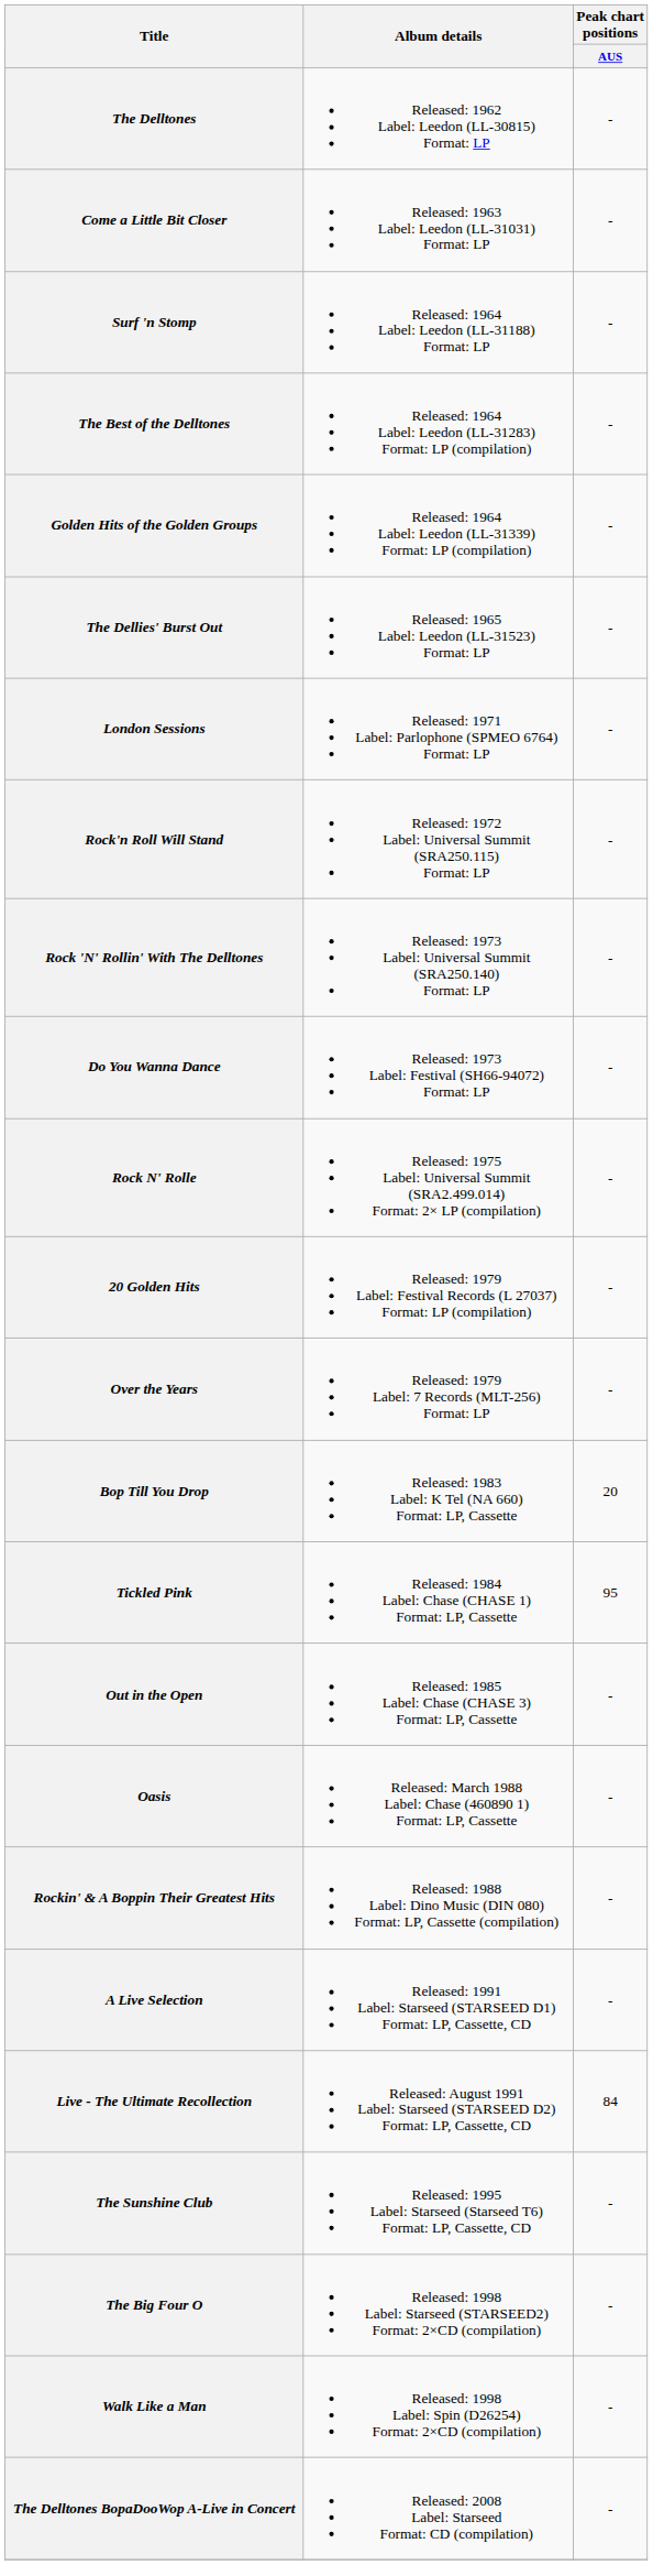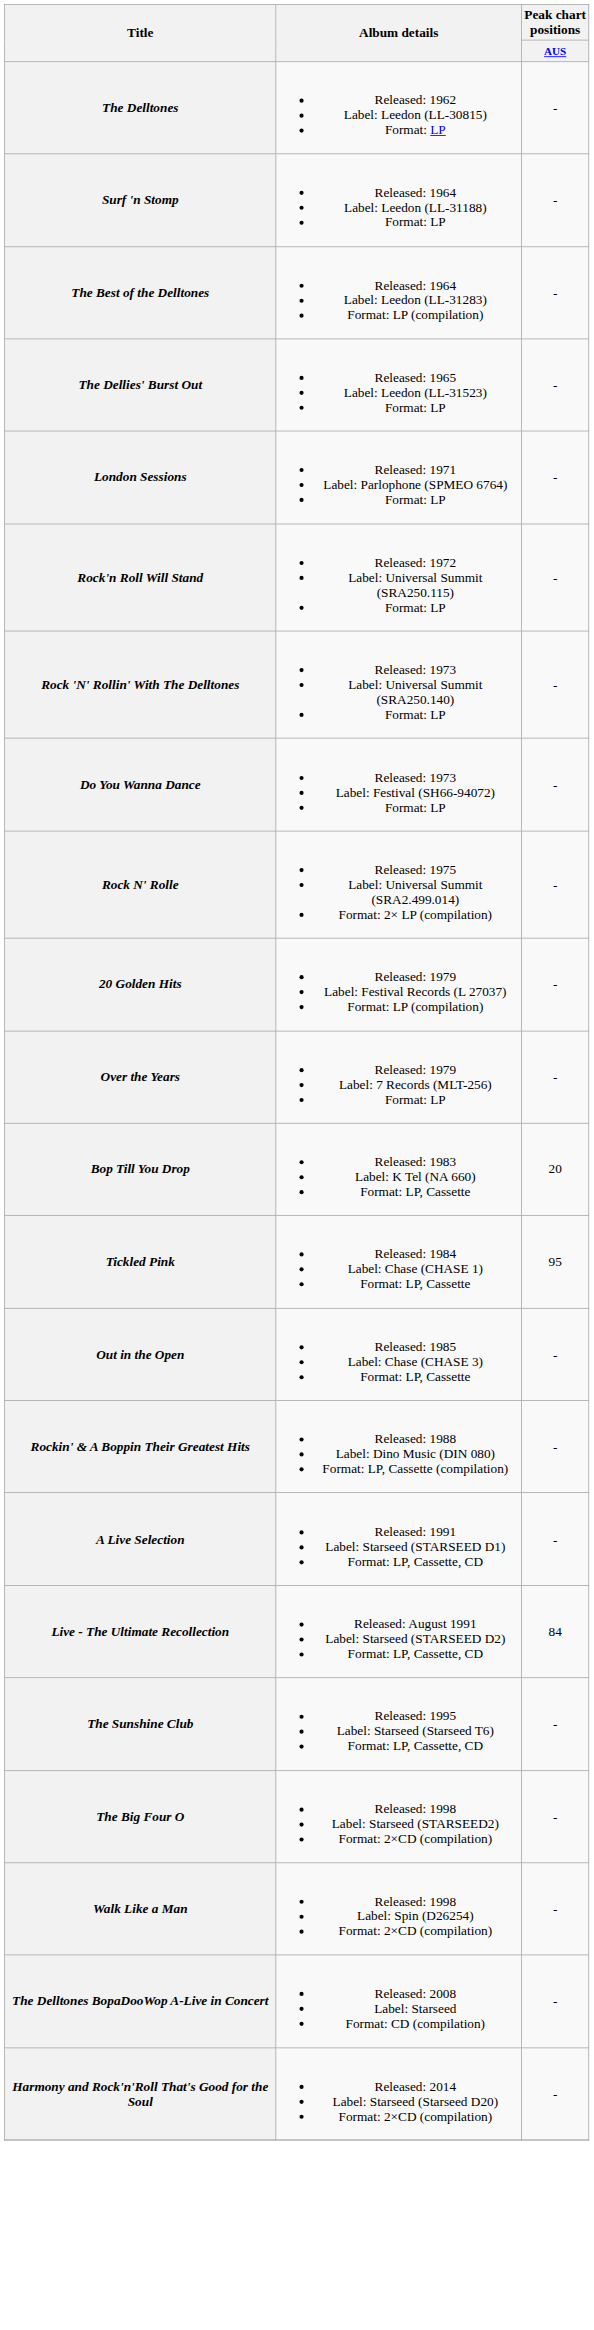 <table class="wikitable plainrowheaders" style="text-align:center;" border="1">
 <tr>
 <th scope="col" rowspan="2" style="width:20em;">Title</th>
 <th scope="col" rowspan="2" style="width:18em;">Album details</th>
 <th scope="col" colspan="1">Peak chart<br>positions</th>
 </tr>
 <tr>
 <th scope="col" style="text-align:center;"><small><a href='#'>AUS</a><br></small></th>
 </tr>
 <tr>
 <th scope="row"><em>The Delltones</em></th>
 <td><br><ul><li>Released: 1962</li><li>Label: Leedon (LL-30815)</li><li>Format: <a href='#'>LP</a></li></ul></td>
 <td align="center">-</td>
 </tr>
 <tr>
-<th scope="row"><em>Come a Little Bit Closer</em></th>
-<td><br><ul><li>Released: 1963</li><li>Label: Leedon (LL-31031)</li><li>Format: LP</li></ul></td>
-<td align="center">-</td>
-</tr>
-<tr>
 <th scope="row"><em>Surf 'n Stomp</em></th>
 <td><br><ul><li>Released: 1964</li><li>Label: Leedon (LL-31188)</li><li>Format: LP</li></ul></td>
 <td align="center">-</td>
 </tr>
 <tr>
 <th scope="row"><em>The Best of the Delltones</em></th>
 <td><br><ul><li>Released: 1964</li><li>Label: Leedon (LL-31283)</li><li>Format: LP (compilation)</li></ul></td>
-<td align="center">-</td>
-</tr>
-<tr>
-<th scope="row"><em>Golden Hits of the Golden Groups</em></th>
-<td><br><ul><li>Released: 1964</li><li>Label: Leedon (LL-31339)</li><li>Format: LP (compilation)</li></ul></td>
 <td align="center">-</td>
 </tr>
 <tr>
 <th scope="row"><em>The Dellies' Burst Out</em></th>
 <td><br><ul><li>Released: 1965</li><li>Label: Leedon (LL-31523)</li><li>Format: LP</li></ul></td>
 <td align="center">-</td>
 </tr>
 <tr>
 <th scope="row"><em>London Sessions</em></th>
 <td><br><ul><li>Released: 1971</li><li>Label: Parlophone (SPMEO 6764)</li><li>Format: LP</li></ul></td>
 <td align="center">-</td>
 </tr>
 <tr>
 <th scope="row"><em>Rock'n Roll Will Stand</em></th>
 <td><br><ul><li>Released: 1972</li><li>Label: Universal Summit (SRA250.115)</li><li>Format: LP</li></ul></td>
 <td align="center">-</td>
 </tr>
 <tr>
 <th scope="row"><em>Rock 'N' Rollin' With The Delltones</em></th>
 <td><br><ul><li>Released: 1973</li><li>Label: Universal Summit (SRA250.140)</li><li>Format: LP</li></ul></td>
 <td align="center">-</td>
 </tr>
 <tr>
 <th scope="row"><em>Do You Wanna Dance</em></th>
 <td><br><ul><li>Released: 1973</li><li>Label: Festival (SH66-94072)</li><li>Format: LP</li></ul></td>
 <td align="center">-</td>
 </tr>
 <tr>
 <th scope="row"><em>Rock N' Rolle</em></th>
 <td><br><ul><li>Released: 1975</li><li>Label: Universal Summit (SRA2.499.014)</li><li>Format: 2× LP (compilation)</li></ul></td>
 <td align="center">-</td>
 </tr>
 <tr>
 <th scope="row"><em>20 Golden Hits</em></th>
 <td><br><ul><li>Released: 1979</li><li>Label: Festival Records (L 27037)</li><li>Format: LP (compilation)</li></ul></td>
 <td align="center">-</td>
 </tr>
 <tr>
 <th scope="row"><em>Over the Years</em></th>
 <td><br><ul><li>Released: 1979</li><li>Label: 7 Records (MLT-256)</li><li>Format: LP</li></ul></td>
 <td align="center">-</td>
 </tr>
 <tr>
 <th scope="row"><em>Bop Till You Drop</em></th>
 <td><br><ul><li>Released: 1983</li><li>Label: K Tel (NA 660)</li><li>Format: LP, Cassette</li></ul></td>
 <td align="center">20</td>
 </tr>
 <tr>
 <th scope="row"><em>Tickled Pink</em></th>
 <td><br><ul><li>Released: 1984</li><li>Label: Chase (CHASE 1)</li><li>Format: LP, Cassette</li></ul></td>
 <td align="center">95</td>
 </tr>
 <tr>
 <th scope="row"><em>Out in the Open</em></th>
 <td><br><ul><li>Released: 1985</li><li>Label: Chase (CHASE 3)</li><li>Format: LP, Cassette</li></ul></td>
 <td align="center">-</td>
 </tr>
 <tr>
-<th scope="row"><em>Oasis</em></th>
-<td><br><ul><li>Released: March 1988</li><li>Label: Chase (460890 1)</li><li>Format: LP, Cassette</li></ul></td>
-<td align="center">-</td>
-</tr>
-<tr>
 <th scope="row"><em>Rockin' & A Boppin Their Greatest Hits</em></th>
 <td><br><ul><li>Released: 1988</li><li>Label: Dino Music (DIN 080)</li><li>Format: LP, Cassette (compilation)</li></ul></td>
 <td align="center">-</td>
 </tr>
 <tr>
 <th scope="row"><em>A Live Selection</em></th>
 <td><br><ul><li>Released: 1991</li><li>Label: Starseed (STARSEED D1)</li><li>Format: LP, Cassette, CD</li></ul></td>
 <td align="center">-</td>
 </tr>
 <tr>
 <th scope="row"><em>Live - The Ultimate Recollection</em></th>
 <td><br><ul><li>Released: August 1991</li><li>Label: Starseed (STARSEED D2)</li><li>Format: LP, Cassette, CD</li></ul></td>
 <td align="center">84</td>
 </tr>
 <tr>
 <th scope="row"><em>The Sunshine Club</em></th>
 <td><br><ul><li>Released: 1995</li><li>Label: Starseed (Starseed T6)</li><li>Format: LP, Cassette, CD</li></ul></td>
 <td align="center">-</td>
 </tr>
 <tr>
 <th scope="row"><em>The Big Four O</em></th>
 <td><br><ul><li>Released: 1998</li><li>Label: Starseed (STARSEED2)</li><li>Format: 2×CD (compilation)</li></ul></td>
 <td align="center">-</td>
 </tr>
 <tr>
 <th scope="row"><em>Walk Like a Man</em></th>
 <td><br><ul><li>Released: 1998</li><li>Label: Spin (D26254)</li><li>Format: 2×CD (compilation)</li></ul></td>
 <td align="center">-</td>
 </tr>
 <tr>
 <th scope="row"><em>The Delltones BopaDooWop A-Live in Concert</em></th>
 <td><br><ul><li>Released: 2008</li><li>Label: Starseed</li><li>Format: CD (compilation)</li></ul></td>
 <td align="center">-</td>
 </tr>
 <tr>
+<th scope="row"><em>Harmony and Rock'n'Roll That's Good for the Soul</em></th>
+<td><br><ul><li>Released: 2014</li><li>Label: Starseed (Starseed D20)</li><li>Format: 2×CD (compilation)</li></ul></td>
+<td align="center">-</td>
+</tr>
+<tr>
 </tr>
 </table>
